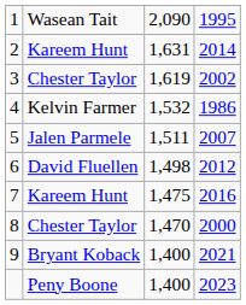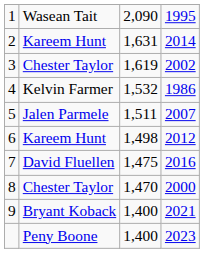 <table class="wikitable">
 <tr>
 </tr>
 <tr>
 <td>1</td>
 <td>Wasean Tait</td>
 <td>2,090</td>
 <td><a href='#'>1995</a></td>
 </tr>
 <tr>
 <td>2</td>
 <td><a href='#'>Kareem Hunt</a></td>
 <td>1,631</td>
 <td><a href='#'>2014</a></td>
 </tr>
 <tr>
 <td>3</td>
 <td><a href='#'>Chester Taylor</a></td>
 <td>1,619</td>
 <td><a href='#'>2002</a></td>
 </tr>
 <tr>
 <td>4</td>
 <td>Kelvin Farmer</td>
 <td>1,532</td>
 <td><a href='#'>1986</a></td>
 </tr>
 <tr>
 <td>5</td>
 <td><a href='#'>Jalen Parmele</a></td>
 <td>1,511</td>
 <td><a href='#'>2007</a></td>
 </tr>
 <tr>
 <td>6</td>
-<td><a href='#'>David Fluellen</a></td>
+<td><a href='#'>Kareem Hunt</a></td>
 <td>1,498</td>
 <td><a href='#'>2012</a></td>
 </tr>
 <tr>
 <td>7</td>
-<td><a href='#'>Kareem Hunt</a></td>
+<td><a href='#'>David Fluellen</a></td>
 <td>1,475</td>
 <td><a href='#'>2016</a></td>
 </tr>
 <tr>
 <td>8</td>
 <td><a href='#'>Chester Taylor</a></td>
 <td>1,470</td>
 <td><a href='#'>2000</a></td>
 </tr>
 <tr>
 <td>9</td>
 <td><a href='#'>Bryant Koback</a></td>
 <td>1,400</td>
 <td><a href='#'>2021</a></td>
 </tr>
 <tr>
 <td></td>
 <td><a href='#'>Peny Boone</a></td>
 <td>1,400</td>
 <td><a href='#'>2023</a></td>
 </tr>
 </table>
